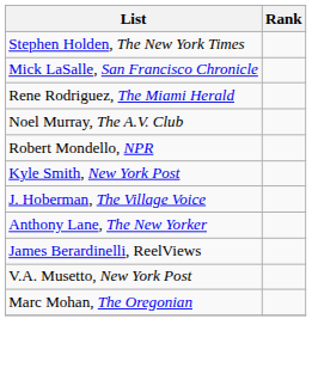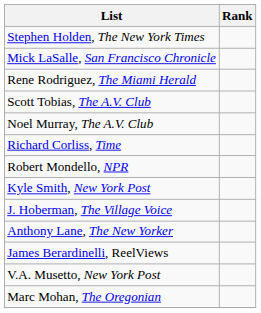 <table class="wikitable sortable" style="float:right; margin:10px 10px 0px 10px; font-size:90%">
 <tr>
 <th scope=col>List</th>
 <th scope=col>Rank</th>
 </tr>
 <tr>
 <td scope=row><a href='#'>Stephen Holden</a>, <em>The New York Times</em></td>
 <td></td>
 </tr>
 <tr>
 <td scope=row><a href='#'>Mick LaSalle</a>, <em><a href='#'>San Francisco Chronicle</a></em></td>
 <td></td>
 </tr>
 <tr>
 <td scope=row>Rene Rodriguez, <em><a href='#'>The Miami Herald</a></em></td>
 <td></td>
 </tr>
 <tr>
+<td scope=row>Scott Tobias, <em><a href='#'>The A.V. Club</a></em></td>
+<td></td>
+</tr>
+<tr>
 <td scope=row>Noel Murray, <em>The A.V. Club</em></td>
+<td></td>
+</tr>
+<tr>
+<td scope=row><a href='#'>Richard Corliss</a>, <a href='#'><em>Time</em></a></td>
 <td></td>
 </tr>
 <tr>
 <td scope=row>Robert Mondello, <em><a href='#'>NPR</a></em></td>
 <td></td>
 </tr>
 <tr>
 <td scope=row><a href='#'>Kyle Smith</a>, <em><a href='#'>New York Post</a></em></td>
 <td></td>
 </tr>
 <tr>
 <td scope=row><a href='#'>J. Hoberman</a>, <em><a href='#'>The Village Voice</a></em></td>
 <td></td>
 </tr>
 <tr>
 <td scope=row><a href='#'>Anthony Lane</a>, <em><a href='#'>The New Yorker</a></em></td>
 <td></td>
 </tr>
 <tr>
 <td scope=row><a href='#'>James Berardinelli</a>, ReelViews</td>
 <td></td>
 </tr>
 <tr>
 <td scope=row>V.A. Musetto, <em>New York Post</em></td>
 <td></td>
 </tr>
 <tr>
 <td scope=row>Marc Mohan, <em><a href='#'>The Oregonian</a></em></td>
 <td></td>
 </tr>
 <tr>
 </tr>
 </table>
